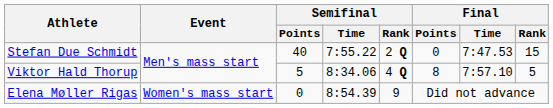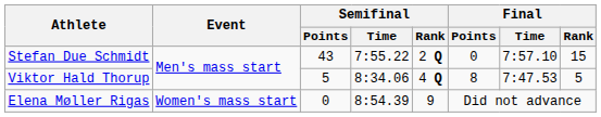 <table class="wikitable" style="font-size:90%">
 <tr>
 <th rowspan=2>Athlete</th>
 <th rowspan=2>Event</th>
 <th colspan="3">Semifinal</th>
 <th colspan="3">Final</th>
 </tr>
 <tr style="font-size:95%">
 <th>Points</th>
 <th>Time</th>
 <th>Rank</th>
 <th>Points</th>
 <th>Time</th>
 <th>Rank</th>
 </tr>
 <tr align=center>
 <td align=left><a href='#'>Stefan Due Schmidt</a></td>
 <td align=left rowspan=2><a href='#'>Men's mass start</a></td>
-<td>40</td>
+<td>43</td>
 <td>7:55.22</td>
 <td>2 <strong>Q</strong></td>
 <td>0</td>
-<td>7:47.53</td>
+<td>7:57.10</td>
 <td>15</td>
 </tr>
 <tr align=center>
 <td align=left><a href='#'>Viktor Hald Thorup</a></td>
 <td>5</td>
 <td>8:34.06</td>
 <td>4 <strong>Q</strong></td>
 <td>8</td>
-<td>7:57.10</td>
+<td>7:47.53</td>
 <td>5</td>
 </tr>
 <tr align=center>
 <td align=left><a href='#'>Elena Møller Rigas</a></td>
 <td align=left><a href='#'>Women's mass start</a></td>
 <td>0</td>
 <td>8:54.39</td>
 <td>9</td>
 <td colspan=3>Did not advance</td>
 </tr>
 </table>
